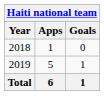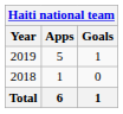 <table class="wikitable" style="text-align:center">
 <tr>
 <th colspan=3><a href='#'>Haiti national team</a></th>
 </tr>
 <tr>
 <th>Year</th>
 <th>Apps</th>
 <th>Goals</th>
 </tr>
 <tr>
+<td>2019</td>
+<td>5</td>
+<td>1</td>
+</tr>
+<tr>
 <td>2018</td>
 <td>1</td>
 <td>0</td>
-</tr>
-<tr>
-<td>2019</td>
-<td>5</td>
-<td>1</td>
 </tr>
 <tr>
 <th>Total</th>
 <th>6</th>
 <th>1</th>
 </tr>
 </table>
